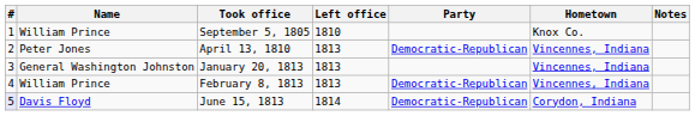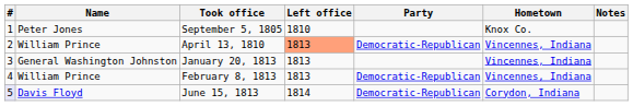 <table class="wikitable sortable">
 <tr>
 <th>#</th>
 <th>Name</th>
 <th>Took office</th>
 <th>Left office</th>
 <th>Party</th>
 <th>Hometown</th>
 <th>Notes</th>
 </tr>
 <tr>
 <td>1</td>
-<td>William Prince</td>
+<td>Peter Jones</td>
 <td>September 5, 1805</td>
 <td>1810</td>
 <td></td>
 <td>Knox Co.</td>
 <td></td>
 </tr>
 <tr>
 <td>2</td>
-<td>Peter Jones</td>
+<td>William Prince</td>
 <td>April 13, 1810</td>
-<td>1813</td>
+<td style="background: lightsalmon;">1813</td>
 <td><a href='#'>Democratic-Republican</a></td>
 <td><a href='#'>Vincennes, Indiana</a></td>
 <td></td>
 </tr>
 <tr>
 <td>3</td>
 <td>General Washington Johnston</td>
 <td>January 20, 1813</td>
 <td>1813</td>
 <td></td>
 <td><a href='#'>Vincennes, Indiana</a></td>
 <td></td>
 </tr>
 <tr>
 <td>4</td>
 <td>William Prince</td>
 <td>February 8, 1813</td>
 <td>1813</td>
 <td><a href='#'>Democratic-Republican</a></td>
 <td><a href='#'>Vincennes, Indiana</a></td>
 <td></td>
 </tr>
 <tr>
 <td style="background: lavender;">5</td>
 <td><a href='#'>Davis Floyd</a></td>
 <td>June 15, 1813</td>
 <td>1814</td>
 <td><a href='#'>Democratic-Republican</a></td>
 <td><a href='#'>Corydon, Indiana</a></td>
 <td></td>
 </tr>
 </table>
